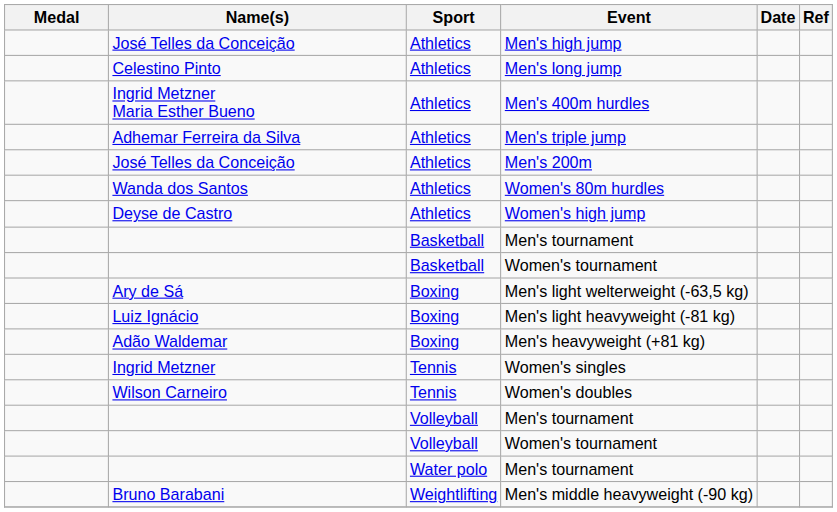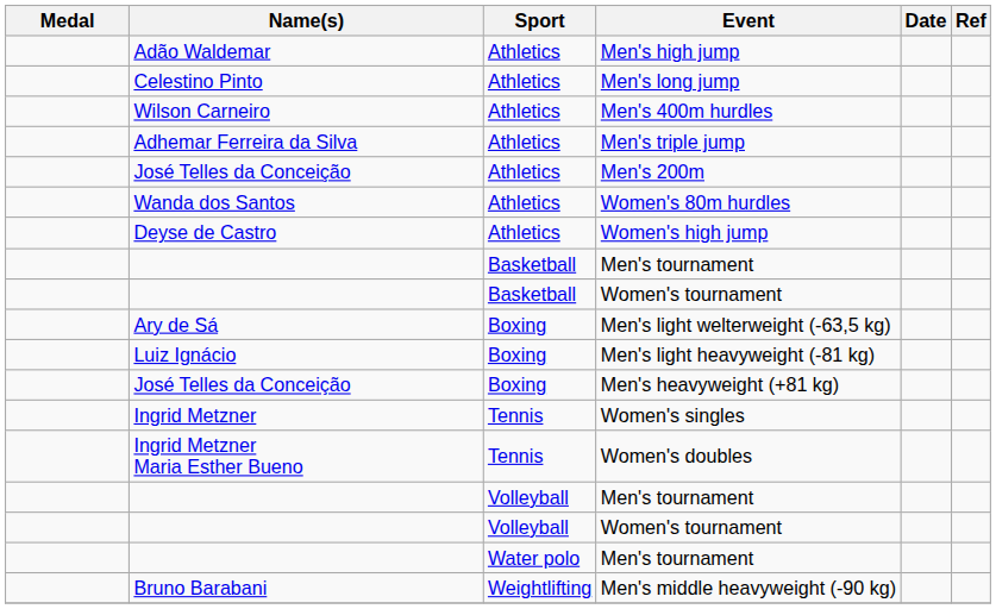 <table class="wikitable sortable" style="font-size: 95%;">
 <tr>
 <th style="width:6em">Medal</th>
 <th style="width:18em">Name(s)</th>
 <th>Sport</th>
 <th>Event</th>
 <th>Date</th>
 <th>Ref</th>
 </tr>
 <tr>
 <td></td>
-<td><a href='#'>José Telles da Conceição</a></td>
+<td><a href='#'>Adão Waldemar</a></td>
 <td><a href='#'>Athletics</a></td>
 <td><a href='#'>Men's high jump</a></td>
 <td></td>
 <td></td>
 </tr>
 <tr>
 <td></td>
 <td><a href='#'>Celestino Pinto</a></td>
 <td><a href='#'>Athletics</a></td>
 <td><a href='#'>Men's long jump</a></td>
 <td></td>
 <td></td>
 </tr>
 <tr>
 <td></td>
-<td><a href='#'>Ingrid Metzner</a> <br> <a href='#'>Maria Esther Bueno</a></td>
+<td><a href='#'>Wilson Carneiro</a></td>
 <td><a href='#'>Athletics</a></td>
 <td><a href='#'>Men's 400m hurdles</a></td>
 <td></td>
 <td></td>
 </tr>
 <tr>
 <td></td>
 <td><a href='#'>Adhemar Ferreira da Silva</a></td>
 <td><a href='#'>Athletics</a></td>
 <td><a href='#'>Men's triple jump</a></td>
 <td></td>
 <td></td>
 </tr>
 <tr>
 <td></td>
 <td><a href='#'>José Telles da Conceição</a></td>
 <td><a href='#'>Athletics</a></td>
 <td><a href='#'>Men's 200m</a></td>
 <td></td>
 <td></td>
 </tr>
 <tr>
 <td></td>
 <td><a href='#'>Wanda dos Santos</a></td>
 <td><a href='#'>Athletics</a></td>
 <td><a href='#'>Women's 80m hurdles</a></td>
 <td></td>
 <td></td>
 </tr>
 <tr>
 <td></td>
 <td><a href='#'>Deyse de Castro</a></td>
 <td><a href='#'>Athletics</a></td>
 <td><a href='#'>Women's high jump</a></td>
 <td></td>
 <td></td>
 </tr>
 <tr>
 <td></td>
 <td><br></td>
 <td><a href='#'>Basketball</a></td>
 <td>Men's tournament</td>
 <td></td>
 <td></td>
 </tr>
 <tr>
 <td></td>
 <td><br></td>
 <td><a href='#'>Basketball</a></td>
 <td>Women's tournament</td>
 <td></td>
 <td></td>
 </tr>
 <tr>
 <td></td>
 <td><a href='#'>Ary de Sá</a></td>
 <td><a href='#'>Boxing</a></td>
 <td>Men's light welterweight (-63,5 kg)</td>
 <td></td>
 <td></td>
 </tr>
 <tr>
 <td></td>
 <td><a href='#'>Luiz Ignácio</a></td>
 <td><a href='#'>Boxing</a></td>
 <td>Men's light heavyweight (-81 kg)</td>
 <td></td>
 <td></td>
 </tr>
 <tr>
 <td></td>
-<td><a href='#'>Adão Waldemar</a></td>
+<td><a href='#'>José Telles da Conceição</a></td>
 <td><a href='#'>Boxing</a></td>
 <td>Men's heavyweight (+81 kg)</td>
 <td></td>
 <td></td>
 </tr>
 <tr>
 <td></td>
 <td><a href='#'>Ingrid Metzner</a></td>
 <td><a href='#'>Tennis</a></td>
 <td>Women's singles</td>
 <td></td>
 <td></td>
 </tr>
 <tr>
 <td></td>
-<td><a href='#'>Wilson Carneiro</a></td>
+<td><a href='#'>Ingrid Metzner</a> <br> <a href='#'>Maria Esther Bueno</a></td>
 <td><a href='#'>Tennis</a></td>
 <td>Women's doubles</td>
 <td></td>
 <td></td>
 </tr>
 <tr>
 <td></td>
 <td><br></td>
 <td><a href='#'>Volleyball</a></td>
 <td>Men's tournament</td>
 <td></td>
 <td></td>
 </tr>
 <tr>
 <td></td>
 <td><br></td>
 <td><a href='#'>Volleyball</a></td>
 <td>Women's tournament</td>
 <td></td>
 <td></td>
 </tr>
 <tr>
 <td></td>
 <td><br></td>
 <td><a href='#'>Water polo</a></td>
 <td>Men's tournament</td>
 <td></td>
 <td></td>
 </tr>
 <tr>
 <td></td>
 <td><a href='#'>Bruno Barabani</a></td>
 <td><a href='#'>Weightlifting</a></td>
 <td>Men's middle heavyweight (-90 kg)</td>
 <td></td>
 <td></td>
 </tr>
 <tr>
 </tr>
 </table>
